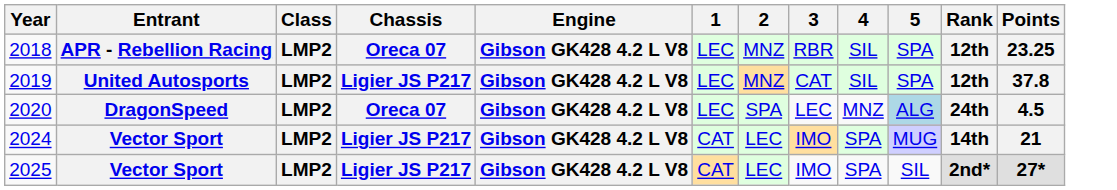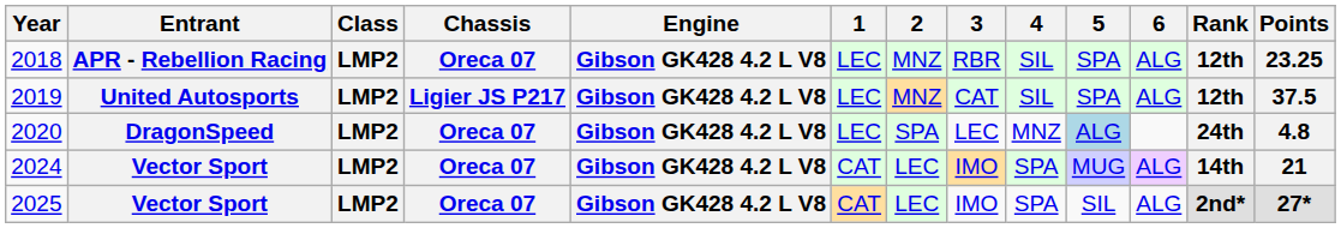 <table class="wikitable" style="text-align:center; font-size:85%">
 <tr>
 <th>Year</th>
 <th>Entrant</th>
 <th>Class</th>
 <th>Chassis</th>
 <th>Engine</th>
 <th>1</th>
 <th>2</th>
 <th>3</th>
 <th>4</th>
 <th>5</th>
+<th>6</th>
 <th>Rank</th>
 <th>Points</th>
 </tr>
 <tr>
 <td><a href='#'>2018</a></td>
 <th nowrap><a href='#'>APR</a> - <a href='#'>Rebellion Racing</a></th>
 <th>LMP2</th>
 <th nowrap><a href='#'>Oreca 07</a></th>
 <th nowrap><a href='#'>Gibson</a> GK428 4.2 L V8</th>
 <td style="background:#DFFFDF;"><a href='#'>LEC</a><br></td>
 <td style="background:#DFFFDF;"><a href='#'>MNZ</a><br></td>
 <td style="background:#DFFFDF;"><a href='#'>RBR</a><br></td>
 <td style="background:#DFFFDF;"><a href='#'>SIL</a><br></td>
 <td style="background:#DFFFDF;"><a href='#'>SPA</a><br></td>
+<td style="background:#DFFFDF;"><a href='#'>ALG</a><br></td>
 <th>12th</th>
 <th>23.25</th>
 </tr>
 <tr>
 <td><a href='#'>2019</a></td>
 <th nowrap><a href='#'>United Autosports</a></th>
 <th>LMP2</th>
 <th nowrap><a href='#'>Ligier JS P217</a></th>
 <th nowrap><a href='#'>Gibson</a> GK428 4.2 L V8</th>
 <td style="background:#DFFFDF;"><a href='#'>LEC</a><br></td>
 <td style="background:#FFDF9F;"><a href='#'>MNZ</a><br></td>
 <td style="background:#DFFFDF;"><a href='#'>CAT</a><br></td>
 <td style="background:#DFFFDF;"><a href='#'>SIL</a><br></td>
 <td style="background:#DFFFDF;"><a href='#'>SPA</a><br></td>
+<td style="background:#DFFFDF;"><a href='#'>ALG</a><br></td>
 <th>12th</th>
-<th>37.8</th>
+<th>37.5</th>
 </tr>
 <tr>
 <td><a href='#'>2020</a></td>
 <th><a href='#'>DragonSpeed</a></th>
 <th>LMP2</th>
 <th nowrap><a href='#'>Oreca 07</a></th>
 <th nowrap><a href='#'>Gibson</a> GK428 4.2 L V8</th>
 <td style="background:#DFFFDF;"><a href='#'>LEC</a><br></td>
 <td style="background:#DFFFDF;"><a href='#'>SPA</a><br></td>
 <td><a href='#'>LEC</a></td>
 <td><a href='#'>MNZ</a></td>
 <td style="background: lightblue;"><a href='#'>ALG</a></td>
+<td></td>
 <th>24th</th>
-<th>4.5</th>
+<th>4.8</th>
 </tr>
 <tr>
 <td><a href='#'>2024</a></td>
 <th nowrap><a href='#'>Vector Sport</a></th>
 <th>LMP2</th>
-<th nowrap><a href='#'>Ligier JS P217</a></th>
+<th nowrap><a href='#'>Oreca 07</a></th>
 <th nowrap><a href='#'>Gibson</a> GK428 4.2 L V8</th>
 <td style="background:#DFFFDF;"><a href='#'>CAT</a><br></td>
 <td style="background:#DFFFDF;"><a href='#'>LEC</a><br></td>
 <td style="background:#FFDF9F;"><a href='#'>IMO</a><br></td>
 <td style="background:#DFFFDF;"><a href='#'>SPA</a><br></td>
 <td style="background:#CFCFFF;"><a href='#'>MUG</a><br></td>
+<td style="background:#EFCFFF;"><a href='#'>ALG</a><br></td>
 <th>14th</th>
 <th>21</th>
 </tr>
 <tr>
 <td><a href='#'>2025</a></td>
 <th><a href='#'>Vector Sport</a></th>
 <th>LMP2</th>
-<th nowrap><a href='#'>Ligier JS P217</a></th>
+<th><a href='#'>Oreca 07</a></th>
 <th><a href='#'>Gibson</a> GK428 4.2 L V8</th>
 <td style="background:#FFDF9F;"><a href='#'>CAT</a><br></td>
 <td style="background:#DFFFDF;"><a href='#'>LEC</a><br></td>
 <td style="background:#;"><a href='#'>IMO</a><br></td>
 <td style="background:#;"><a href='#'>SPA</a><br></td>
 <td style="background:#;"><a href='#'>SIL</a><br></td>
+<td style="background:#;"><a href='#'>ALG</a><br></td>
 <th style="background:#DFDFDF;">2nd*</th>
 <th style="background:#DFDFDF;">27*</th>
 </tr>
 </table>
